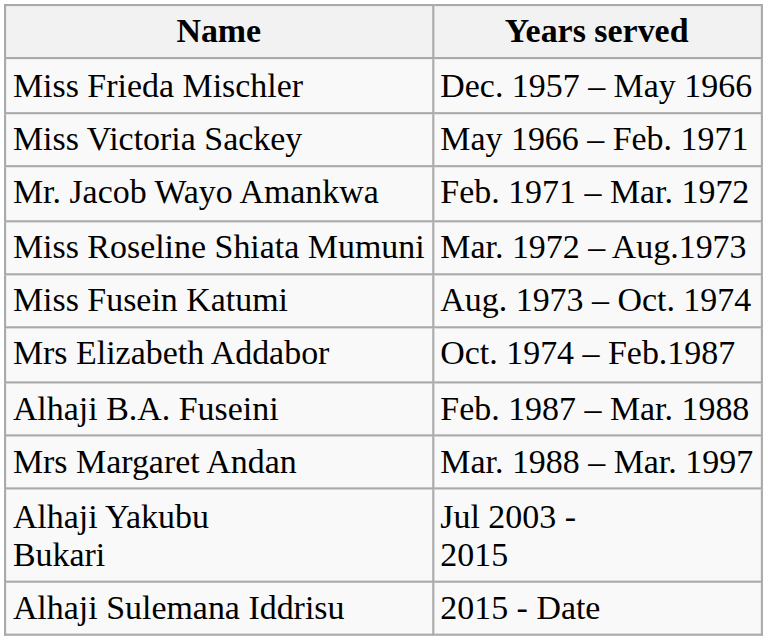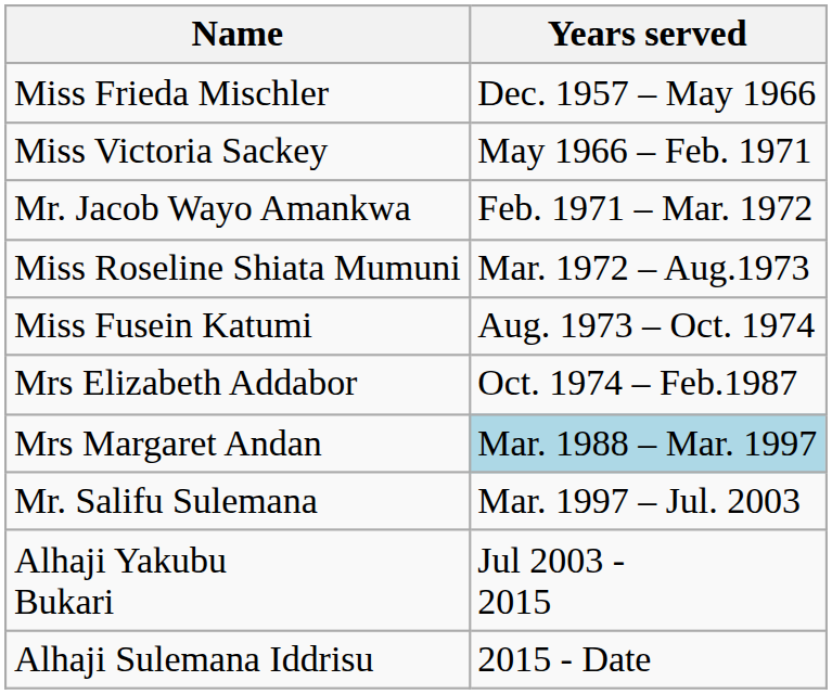 <table class="wikitable">
 <tr>
 <th>Name</th>
 <th>Years served</th>
 </tr>
 <tr>
 <td>Miss Frieda Mischler</td>
 <td>Dec. 1957 – May 1966</td>
 </tr>
 <tr>
 <td>Miss Victoria Sackey</td>
 <td>May 1966 – Feb. 1971</td>
 </tr>
 <tr>
 <td>Mr. Jacob Wayo Amankwa</td>
 <td>Feb. 1971 – Mar. 1972</td>
 </tr>
 <tr>
 <td>Miss Roseline Shiata Mumuni</td>
 <td>Mar. 1972 – Aug.1973</td>
 </tr>
 <tr>
 <td>Miss Fusein Katumi</td>
 <td>Aug. 1973 – Oct. 1974</td>
 </tr>
 <tr>
 <td>Mrs Elizabeth Addabor</td>
 <td>Oct. 1974 – Feb.1987</td>
 </tr>
 <tr>
-<td>Alhaji B.A. Fuseini</td>
-<td>Feb. 1987 – Mar. 1988</td>
+<td>Mrs Margaret Andan</td>
+<td style="background: lightblue;">Mar. 1988 – Mar. 1997</td>
 </tr>
 <tr>
-<td>Mrs Margaret Andan</td>
-<td>Mar. 1988 – Mar. 1997</td>
+<td>Mr. Salifu Sulemana</td>
+<td>Mar. 1997 – Jul. 2003</td>
 </tr>
 <tr>
 <td>Alhaji Yakubu<br>Bukari</td>
 <td>Jul 2003 -<br>2015</td>
 </tr>
 <tr>
 <td>Alhaji Sulemana Iddrisu</td>
 <td>2015 - Date</td>
 </tr>
 </table>
